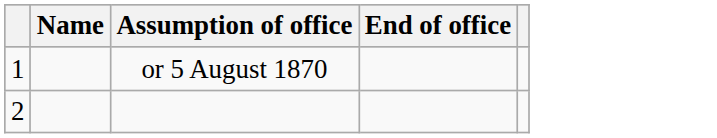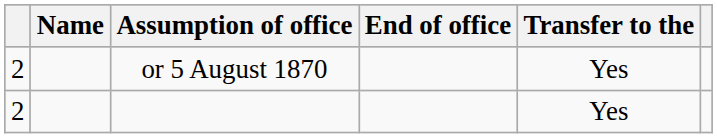 <table class="wikitable sortable" style="text-align: center;">
 <tr>
 <th></th>
 <th>Name</th>
 <th>Assumption of office</th>
 <th>End of office</th>
+<th>Transfer to the<br></th>
 <th></th>
 </tr>
 <tr>
-<td>1</td>
+<td>2</td>
 <td data-sort-value="Drechsler, August"><br></td>
 <td> or 5 August 1870</td>
 <td></td>
+<td>Yes<br></td>
 <td></td>
 </tr>
 <tr>
 <td>2</td>
 <td data-sort-value="Hocheder, Karl"><br></td>
 <td></td>
 <td></td>
+<td>Yes<br></td>
 <td></td>
 </tr>
 </table>
